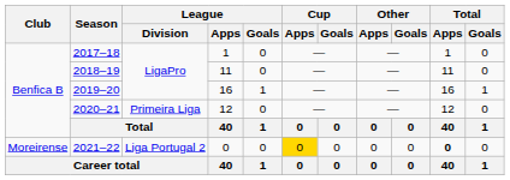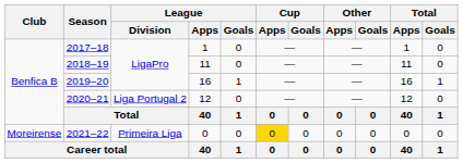 <table class="wikitable" style="text-align: center">
 <tr>
 <th rowspan="2">Club</th>
 <th rowspan="2">Season</th>
 <th colspan="3">League</th>
 <th colspan="2">Cup</th>
 <th colspan="2">Other</th>
 <th colspan="2">Total</th>
 </tr>
 <tr>
 <th>Division</th>
 <th>Apps</th>
 <th>Goals</th>
 <th>Apps</th>
 <th>Goals</th>
 <th>Apps</th>
 <th>Goals</th>
 <th>Apps</th>
 <th>Goals</th>
 </tr>
 <tr>
 <td rowspan="5"><a href='#'>Benfica B</a></td>
 <td><a href='#'>2017–18</a></td>
 <td rowspan="3"><a href='#'>LigaPro</a></td>
 <td>1</td>
 <td>0</td>
 <td colspan=2>—</td>
 <td colspan=2>—</td>
 <td>1</td>
 <td>0</td>
 </tr>
 <tr>
 <td><a href='#'>2018–19</a></td>
 <td>11</td>
 <td>0</td>
 <td colspan=2>—</td>
 <td colspan=2>—</td>
 <td>11</td>
 <td>0</td>
 </tr>
 <tr>
 <td><a href='#'>2019–20</a></td>
 <td>16</td>
 <td>1</td>
 <td colspan=2>—</td>
 <td colspan=2>—</td>
 <td>16</td>
 <td>1</td>
 </tr>
 <tr>
 <td><a href='#'>2020–21</a></td>
-<td><a href='#'>Primeira Liga</a></td>
+<td><a href='#'>Liga Portugal 2</a></td>
 <td>12</td>
 <td>0</td>
 <td colspan=2>—</td>
 <td colspan=2>—</td>
 <td>12</td>
 <td>0</td>
 </tr>
 <tr>
 <th colspan="2"><strong>Total</strong></th>
 <th>40</th>
 <th>1</th>
 <th>0</th>
 <th>0</th>
 <th>0</th>
 <th>0</th>
 <th>40</th>
 <th>1</th>
 </tr>
 <tr>
 <td><a href='#'>Moreirense</a></td>
 <td><a href='#'>2021–22</a></td>
-<td><a href='#'>Liga Portugal 2</a></td>
+<td><a href='#'>Primeira Liga</a></td>
 <td>0</td>
 <td>0</td>
 <td style="background: gold;">0</td>
 <td>0</td>
 <td>0</td>
 <td>0</td>
-<td><strong>0</strong></td>
+<td>0</td>
 <td>0</td>
 </tr>
 <tr>
 <th colspan="3"><strong>Career total</strong></th>
 <th>40</th>
 <th>1</th>
 <th>0</th>
 <th>0</th>
 <th>0</th>
 <th>0</th>
 <th>40</th>
 <th>1</th>
 </tr>
 </table>
